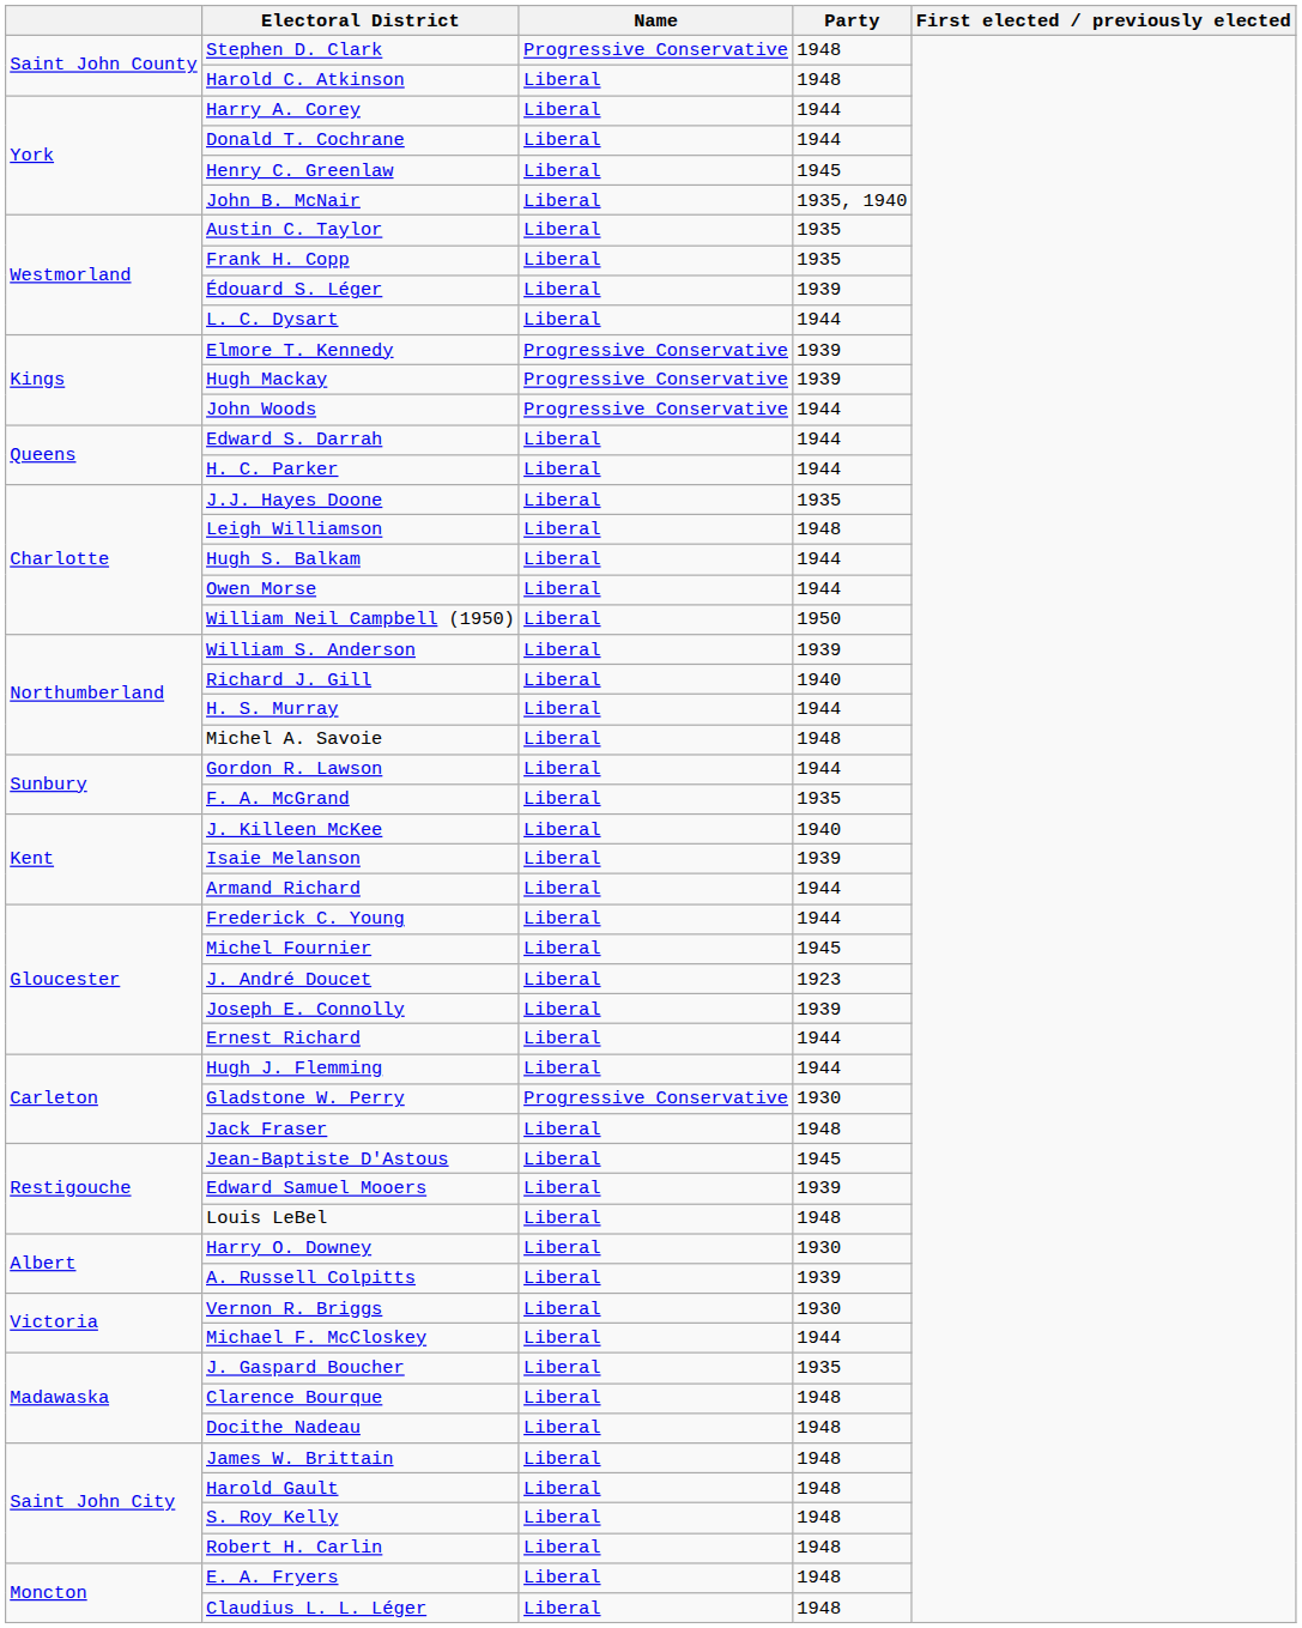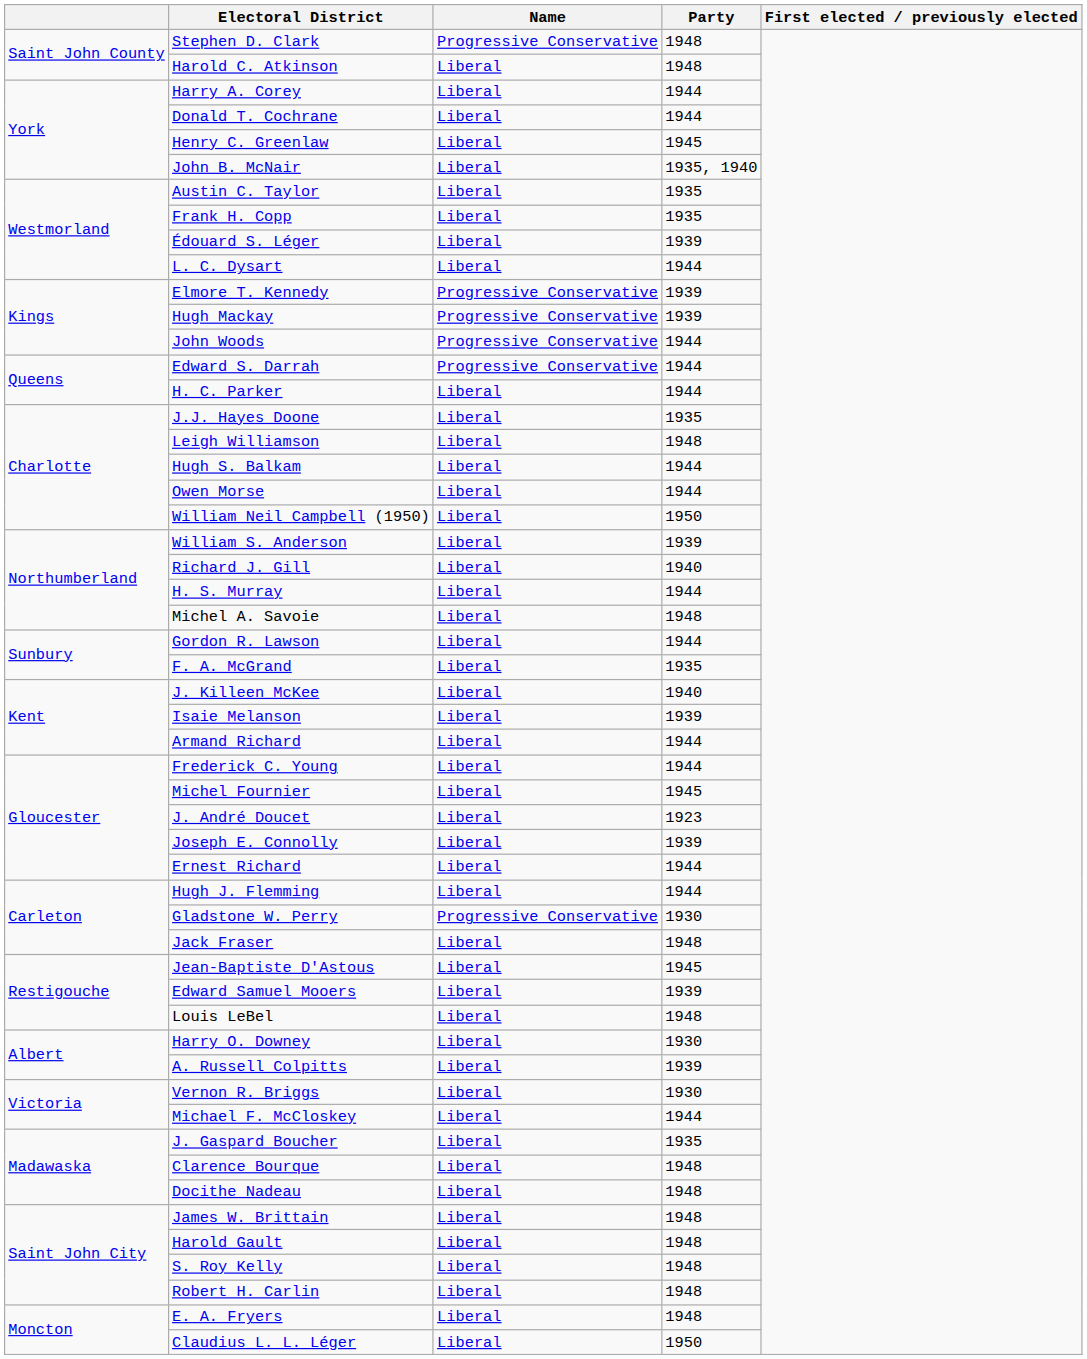 <table class="wikitable sortable">
 <tr>
 <th></th>
 <th>Electoral District</th>
 <th>Name</th>
 <th>Party</th>
 <th>First elected / previously elected</th>
 </tr>
 <tr>
 <td rowspan="2"><a href='#'>Saint John County</a></td>
 <td><a href='#'>Stephen D. Clark</a></td>
 <td><a href='#'>Progressive Conservative</a></td>
 <td>1948</td>
 </tr>
 <tr>
 <td><a href='#'>Harold C. Atkinson</a></td>
 <td><a href='#'>Liberal</a></td>
 <td>1948</td>
 </tr>
 <tr>
 <td rowspan="4"><a href='#'>York</a></td>
 <td><a href='#'>Harry A. Corey</a></td>
 <td><a href='#'>Liberal</a></td>
 <td>1944</td>
 </tr>
 <tr>
 <td><a href='#'>Donald T. Cochrane</a></td>
 <td><a href='#'>Liberal</a></td>
 <td>1944</td>
 </tr>
 <tr>
 <td><a href='#'>Henry C. Greenlaw</a></td>
 <td><a href='#'>Liberal</a></td>
 <td>1945</td>
 </tr>
 <tr>
 <td><a href='#'>John B. McNair</a></td>
 <td><a href='#'>Liberal</a></td>
 <td>1935, 1940</td>
 </tr>
 <tr>
 <td rowspan="4"><a href='#'>Westmorland</a></td>
 <td><a href='#'>Austin C. Taylor</a></td>
 <td><a href='#'>Liberal</a></td>
 <td>1935</td>
 </tr>
 <tr>
 <td><a href='#'>Frank H. Copp</a></td>
 <td><a href='#'>Liberal</a></td>
 <td>1935</td>
 </tr>
 <tr>
 <td><a href='#'>Édouard S. Léger</a></td>
 <td><a href='#'>Liberal</a></td>
 <td>1939</td>
 </tr>
 <tr>
 <td><a href='#'>L. C. Dysart</a></td>
 <td><a href='#'>Liberal</a></td>
 <td>1944</td>
 </tr>
 <tr>
 <td rowspan="3"><a href='#'>Kings</a></td>
 <td><a href='#'>Elmore T. Kennedy</a></td>
 <td><a href='#'>Progressive Conservative</a></td>
 <td>1939</td>
 </tr>
 <tr>
 <td><a href='#'>Hugh Mackay</a></td>
 <td><a href='#'>Progressive Conservative</a></td>
 <td>1939</td>
 </tr>
 <tr>
 <td><a href='#'>John Woods</a></td>
 <td><a href='#'>Progressive Conservative</a></td>
 <td>1944</td>
 </tr>
 <tr>
 <td rowspan="2"><a href='#'>Queens</a></td>
 <td><a href='#'>Edward S. Darrah</a></td>
-<td><a href='#'>Liberal</a></td>
+<td><a href='#'>Progressive Conservative</a></td>
 <td>1944</td>
 </tr>
 <tr>
 <td><a href='#'>H. C. Parker</a></td>
 <td><a href='#'>Liberal</a></td>
 <td>1944</td>
 </tr>
 <tr>
 <td rowspan="5"><a href='#'>Charlotte</a></td>
 <td><a href='#'>J.J. Hayes Doone</a></td>
 <td><a href='#'>Liberal</a></td>
 <td>1935</td>
 </tr>
 <tr>
 <td><a href='#'>Leigh Williamson</a></td>
 <td><a href='#'>Liberal</a></td>
 <td>1948</td>
 </tr>
 <tr>
 <td><a href='#'>Hugh S. Balkam</a></td>
 <td><a href='#'>Liberal</a></td>
 <td>1944</td>
 </tr>
 <tr>
 <td><a href='#'>Owen Morse</a></td>
 <td><a href='#'>Liberal</a></td>
 <td>1944</td>
 </tr>
 <tr>
 <td><a href='#'>William Neil Campbell</a> (1950)</td>
 <td><a href='#'>Liberal</a></td>
 <td>1950</td>
 </tr>
 <tr>
 <td rowspan="4"><a href='#'>Northumberland</a></td>
 <td><a href='#'>William S. Anderson</a></td>
 <td><a href='#'>Liberal</a></td>
 <td>1939</td>
 </tr>
 <tr>
 <td><a href='#'>Richard J. Gill</a></td>
 <td><a href='#'>Liberal</a></td>
 <td>1940</td>
 </tr>
 <tr>
 <td><a href='#'>H. S. Murray</a></td>
 <td><a href='#'>Liberal</a></td>
 <td>1944</td>
 </tr>
 <tr>
 <td>Michel A. Savoie</td>
 <td><a href='#'>Liberal</a></td>
 <td>1948</td>
 </tr>
 <tr>
 <td rowspan="2"><a href='#'>Sunbury</a></td>
 <td><a href='#'>Gordon R. Lawson</a></td>
 <td><a href='#'>Liberal</a></td>
 <td>1944</td>
 </tr>
 <tr>
 <td><a href='#'>F. A. McGrand</a></td>
 <td><a href='#'>Liberal</a></td>
 <td>1935</td>
 </tr>
 <tr>
 <td rowspan="3"><a href='#'>Kent</a></td>
 <td><a href='#'>J. Killeen McKee</a></td>
 <td><a href='#'>Liberal</a></td>
 <td>1940</td>
 </tr>
 <tr>
 <td><a href='#'>Isaie Melanson</a></td>
 <td><a href='#'>Liberal</a></td>
 <td>1939</td>
 </tr>
 <tr>
 <td><a href='#'>Armand Richard</a></td>
 <td><a href='#'>Liberal</a></td>
 <td>1944</td>
 </tr>
 <tr>
 <td rowspan="5"><a href='#'>Gloucester</a></td>
 <td><a href='#'>Frederick C. Young</a></td>
 <td><a href='#'>Liberal</a></td>
 <td>1944</td>
 </tr>
 <tr>
 <td><a href='#'>Michel Fournier</a></td>
 <td><a href='#'>Liberal</a></td>
 <td>1945</td>
 </tr>
 <tr>
 <td><a href='#'>J. André Doucet</a></td>
 <td><a href='#'>Liberal</a></td>
 <td>1923</td>
 </tr>
 <tr>
 <td><a href='#'>Joseph E. Connolly</a></td>
 <td><a href='#'>Liberal</a></td>
 <td>1939</td>
 </tr>
 <tr>
 <td><a href='#'>Ernest Richard</a></td>
 <td><a href='#'>Liberal</a></td>
 <td>1944</td>
 </tr>
 <tr>
 <td rowspan="3"><a href='#'>Carleton</a></td>
 <td><a href='#'>Hugh J. Flemming</a></td>
 <td><a href='#'>Liberal</a></td>
 <td>1944</td>
 </tr>
 <tr>
 <td><a href='#'>Gladstone W. Perry</a></td>
 <td><a href='#'>Progressive Conservative</a></td>
 <td>1930</td>
 </tr>
 <tr>
 <td><a href='#'>Jack Fraser</a></td>
 <td><a href='#'>Liberal</a></td>
 <td>1948</td>
 </tr>
 <tr>
 <td rowspan="3"><a href='#'>Restigouche</a></td>
 <td><a href='#'>Jean-Baptiste D'Astous</a></td>
 <td><a href='#'>Liberal</a></td>
 <td>1945</td>
 </tr>
 <tr>
 <td><a href='#'>Edward Samuel Mooers</a></td>
 <td><a href='#'>Liberal</a></td>
 <td>1939</td>
 </tr>
 <tr>
 <td>Louis LeBel</td>
 <td><a href='#'>Liberal</a></td>
 <td>1948</td>
 </tr>
 <tr>
 <td rowspan="2"><a href='#'>Albert</a></td>
 <td><a href='#'>Harry O. Downey</a></td>
 <td><a href='#'>Liberal</a></td>
 <td>1930</td>
 </tr>
 <tr>
 <td><a href='#'>A. Russell Colpitts</a></td>
 <td><a href='#'>Liberal</a></td>
 <td>1939</td>
 </tr>
 <tr>
 <td rowspan="2"><a href='#'>Victoria</a></td>
 <td><a href='#'>Vernon R. Briggs</a></td>
 <td><a href='#'>Liberal</a></td>
 <td>1930</td>
 </tr>
 <tr>
 <td><a href='#'>Michael F. McCloskey</a></td>
 <td><a href='#'>Liberal</a></td>
 <td>1944</td>
 </tr>
 <tr>
 <td rowspan="3"><a href='#'>Madawaska</a></td>
 <td><a href='#'>J. Gaspard Boucher</a></td>
 <td><a href='#'>Liberal</a></td>
 <td>1935</td>
 </tr>
 <tr>
 <td><a href='#'>Clarence Bourque</a></td>
 <td><a href='#'>Liberal</a></td>
 <td>1948</td>
 </tr>
 <tr>
 <td><a href='#'>Docithe Nadeau</a></td>
 <td><a href='#'>Liberal</a></td>
 <td>1948</td>
 </tr>
 <tr>
 <td rowspan="4"><a href='#'>Saint John City</a></td>
 <td><a href='#'>James W. Brittain</a></td>
 <td><a href='#'>Liberal</a></td>
 <td>1948</td>
 </tr>
 <tr>
 <td><a href='#'>Harold Gault</a></td>
 <td><a href='#'>Liberal</a></td>
 <td>1948</td>
 </tr>
 <tr>
 <td><a href='#'>S. Roy Kelly</a></td>
 <td><a href='#'>Liberal</a></td>
 <td>1948</td>
 </tr>
 <tr>
 <td><a href='#'>Robert H. Carlin</a></td>
 <td><a href='#'>Liberal</a></td>
 <td>1948</td>
 </tr>
 <tr>
 <td rowspan="2"><a href='#'>Moncton</a></td>
 <td><a href='#'>E. A. Fryers</a></td>
 <td><a href='#'>Liberal</a></td>
 <td>1948</td>
 </tr>
 <tr>
 <td><a href='#'>Claudius L. L. Léger</a></td>
 <td><a href='#'>Liberal</a></td>
-<td>1948</td>
+<td>1950</td>
 </tr>
 </table>
